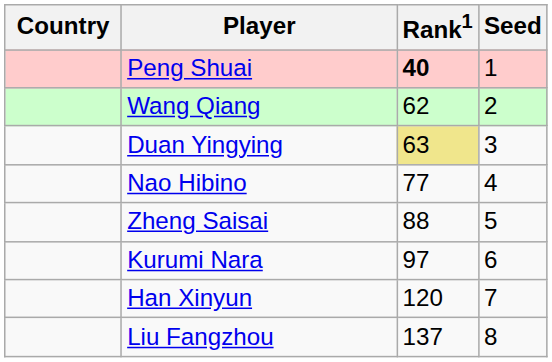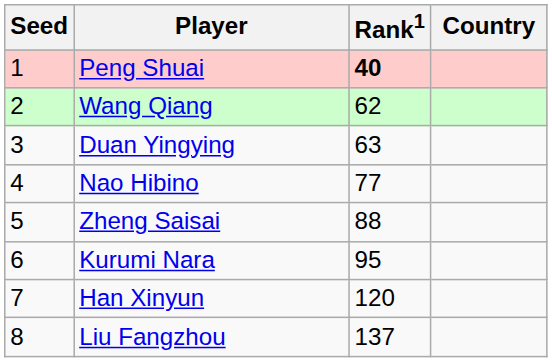 <table class="sortable wikitable">
 <tr>
-<th width="70">Country</th>
+<th>Seed</th>
 <th width="175">Player</th>
 <th>Rank<sup>1</sup></th>
-<th>Seed</th>
+<th width="70">Country</th>
 </tr>
 <tr style="background:#fcc;">
-<td></td>
+<td>1</td>
 <td><a href='#'>Peng Shuai</a></td>
 <td><strong>40</strong></td>
-<td>1</td>
+<td></td>
 </tr>
 <tr style="background:#cfc;">
-<td></td>
+<td>2</td>
 <td><a href='#'>Wang Qiang</a></td>
 <td>62</td>
-<td>2</td>
+<td></td>
 </tr>
 <tr>
+<td>3</td>
+<td><a href='#'>Duan Yingying</a></td>
+<td>63</td>
 <td></td>
-<td><a href='#'>Duan Yingying</a></td>
-<td style="background: khaki;">63</td>
-<td>3</td>
 </tr>
 <tr>
-<td></td>
+<td>4</td>
 <td><a href='#'>Nao Hibino</a></td>
 <td>77</td>
-<td>4</td>
+<td></td>
 </tr>
 <tr>
-<td></td>
+<td>5</td>
 <td><a href='#'>Zheng Saisai</a></td>
 <td>88</td>
-<td>5</td>
+<td></td>
 </tr>
 <tr>
+<td>6</td>
+<td><a href='#'>Kurumi Nara</a></td>
+<td>95</td>
 <td></td>
-<td><a href='#'>Kurumi Nara</a></td>
-<td>97</td>
-<td>6</td>
 </tr>
 <tr>
-<td></td>
+<td>7</td>
 <td><a href='#'>Han Xinyun</a></td>
 <td>120</td>
-<td>7</td>
+<td></td>
 </tr>
 <tr>
-<td></td>
+<td>8</td>
 <td><a href='#'>Liu Fangzhou</a></td>
 <td>137</td>
-<td>8</td>
+<td></td>
 </tr>
 </table>
